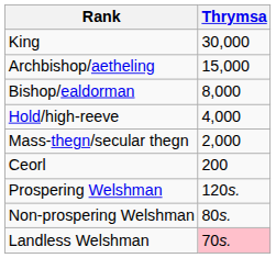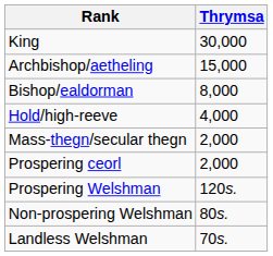 <table class="wikitable">
 <tr>
 <th>Rank</th>
 <th><a href='#'>Thrymsa</a></th>
 </tr>
 <tr>
 <td>King</td>
 <td>30,000</td>
 </tr>
 <tr>
 <td>Archbishop/<a href='#'>aetheling</a></td>
 <td>15,000</td>
 </tr>
 <tr>
 <td>Bishop/<a href='#'>ealdorman</a></td>
 <td>8,000</td>
 </tr>
 <tr>
 <td><a href='#'>Hold</a>/high-reeve</td>
 <td>4,000</td>
 </tr>
 <tr>
 <td>Mass-<a href='#'>thegn</a>/secular thegn</td>
 <td>2,000</td>
 </tr>
 <tr>
-<td>Ceorl</td>
-<td>200</td>
+<td>Prospering <a href='#'>ceorl</a></td>
+<td>2,000</td>
 </tr>
 <tr>
 <td>Prospering <a href='#'>Welshman</a></td>
 <td>120<em>s.</em></td>
 </tr>
 <tr>
 <td>Non-prospering Welshman</td>
 <td>80<em>s.</em></td>
 </tr>
 <tr>
 <td>Landless Welshman</td>
-<td style="background: pink;">70<em>s.</em></td>
+<td>70<em>s.</em></td>
 </tr>
 </table>
